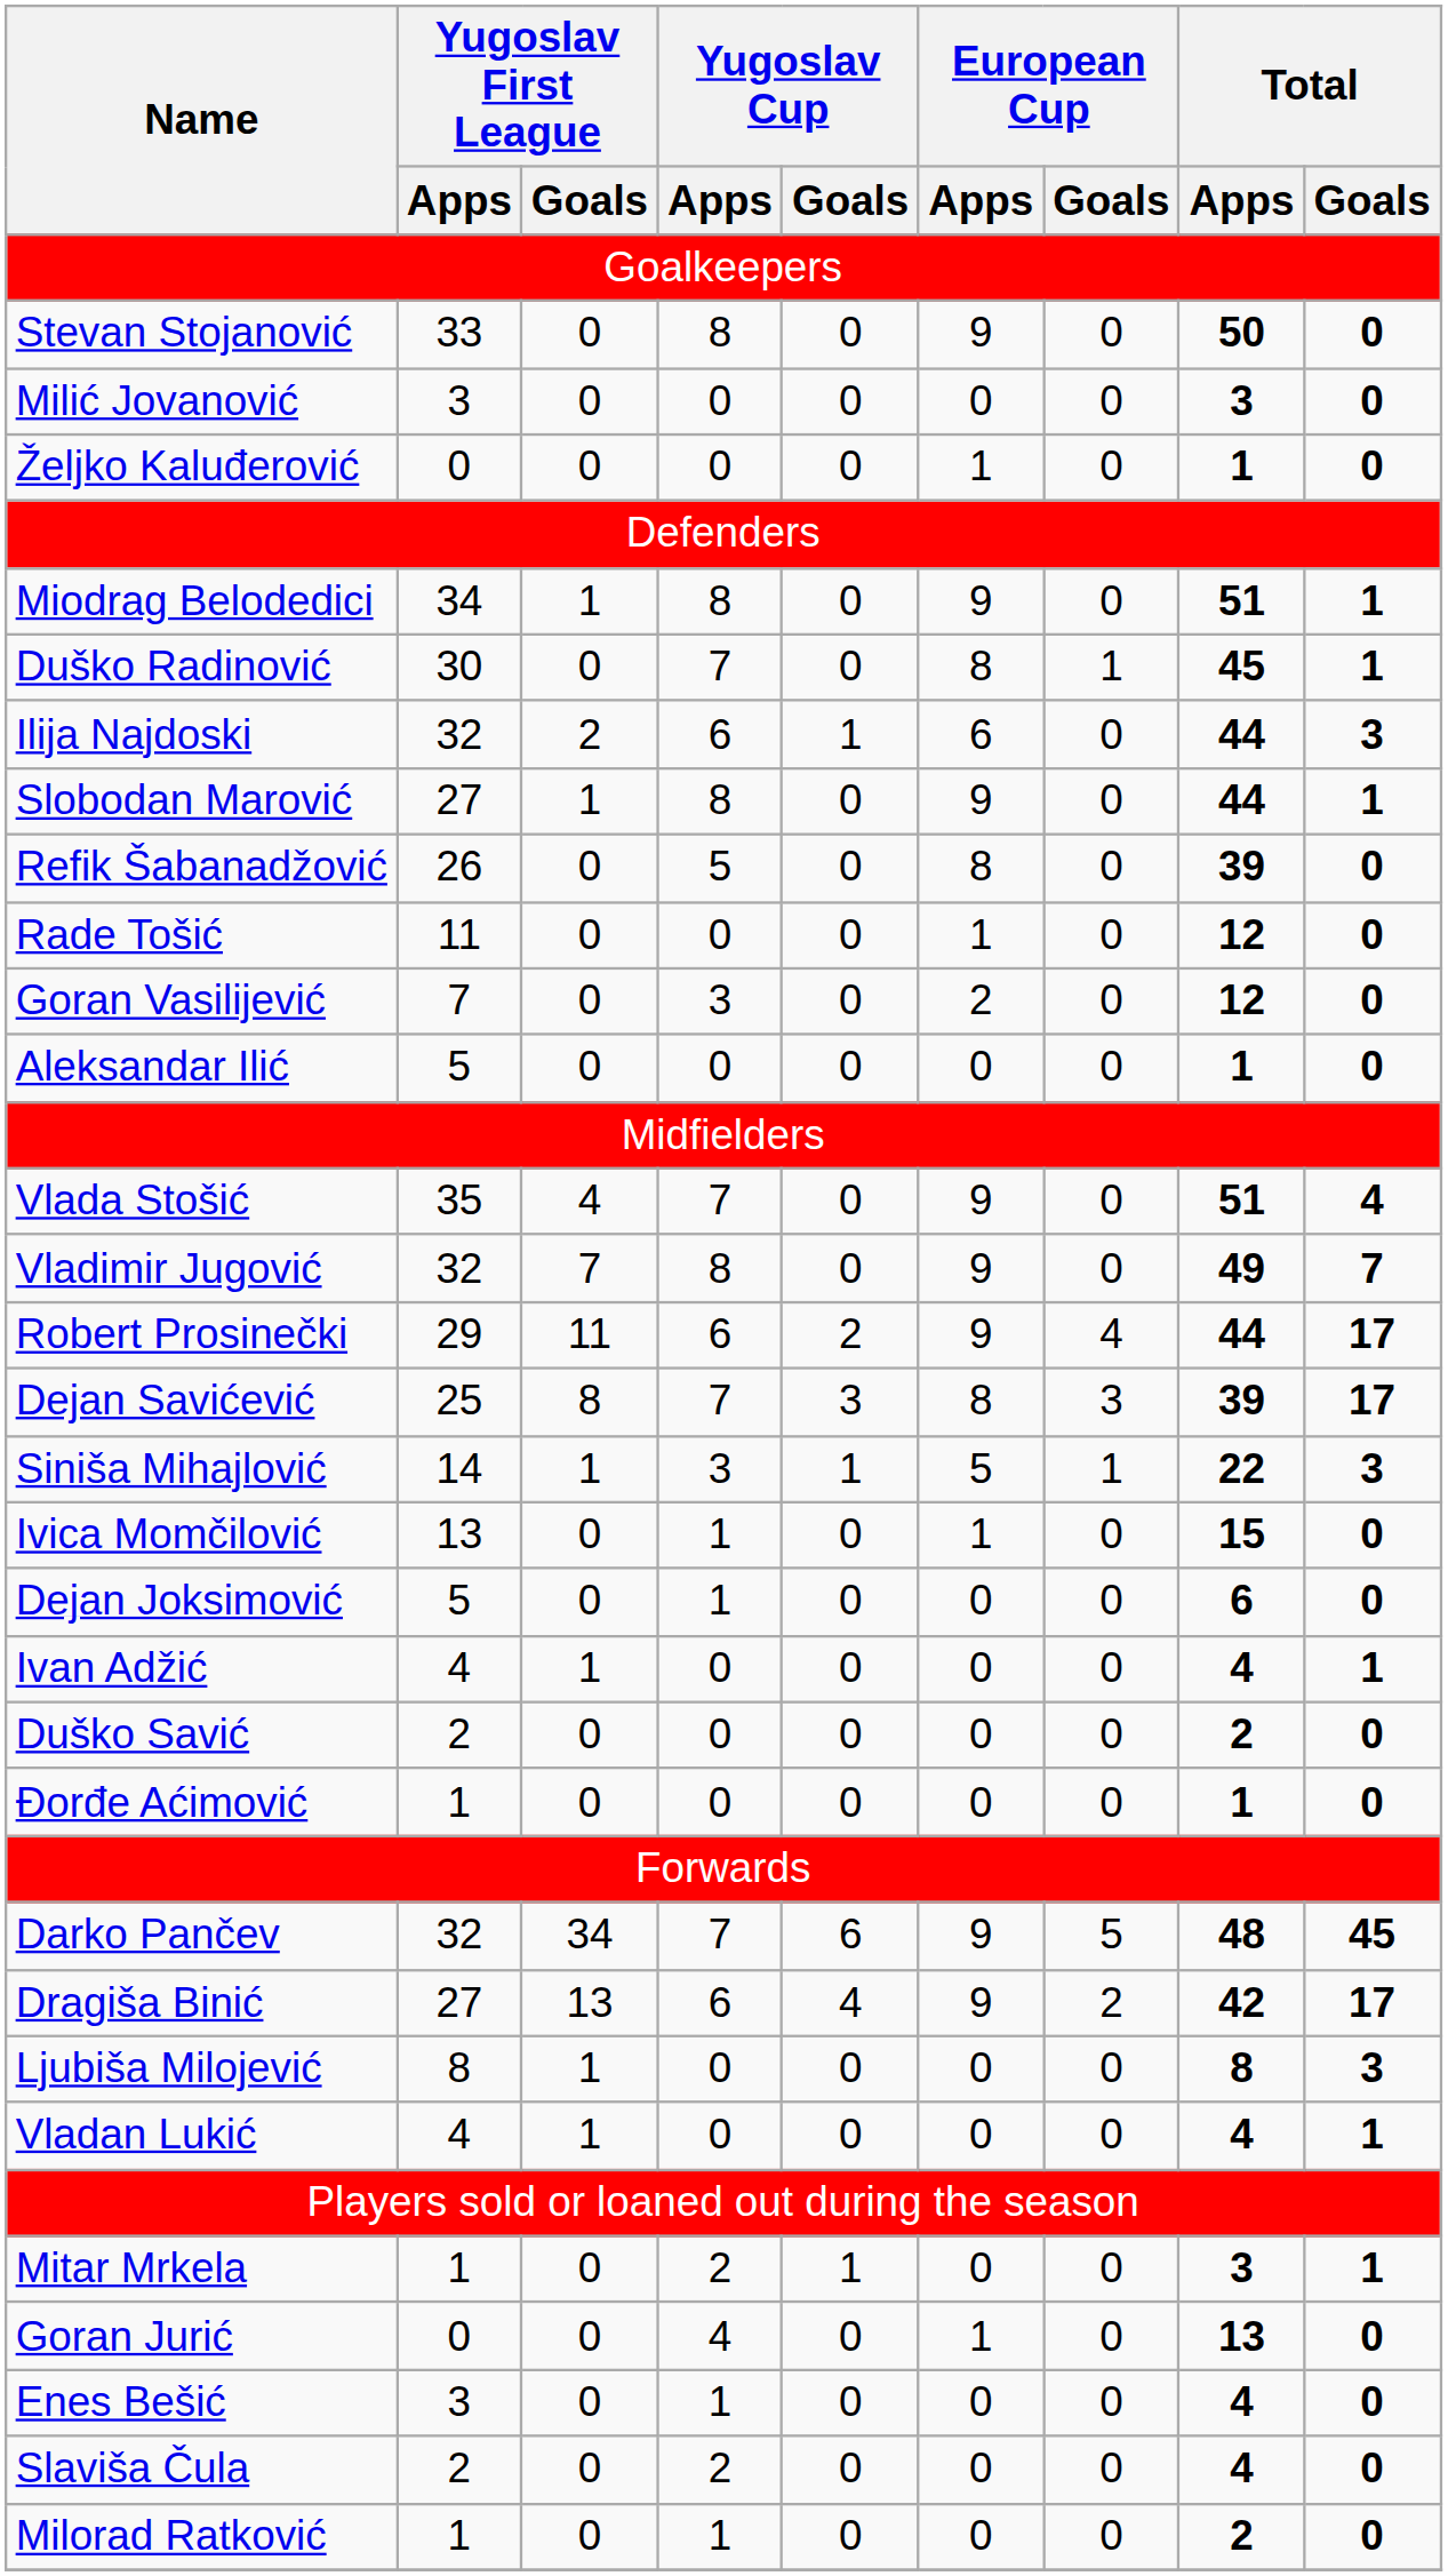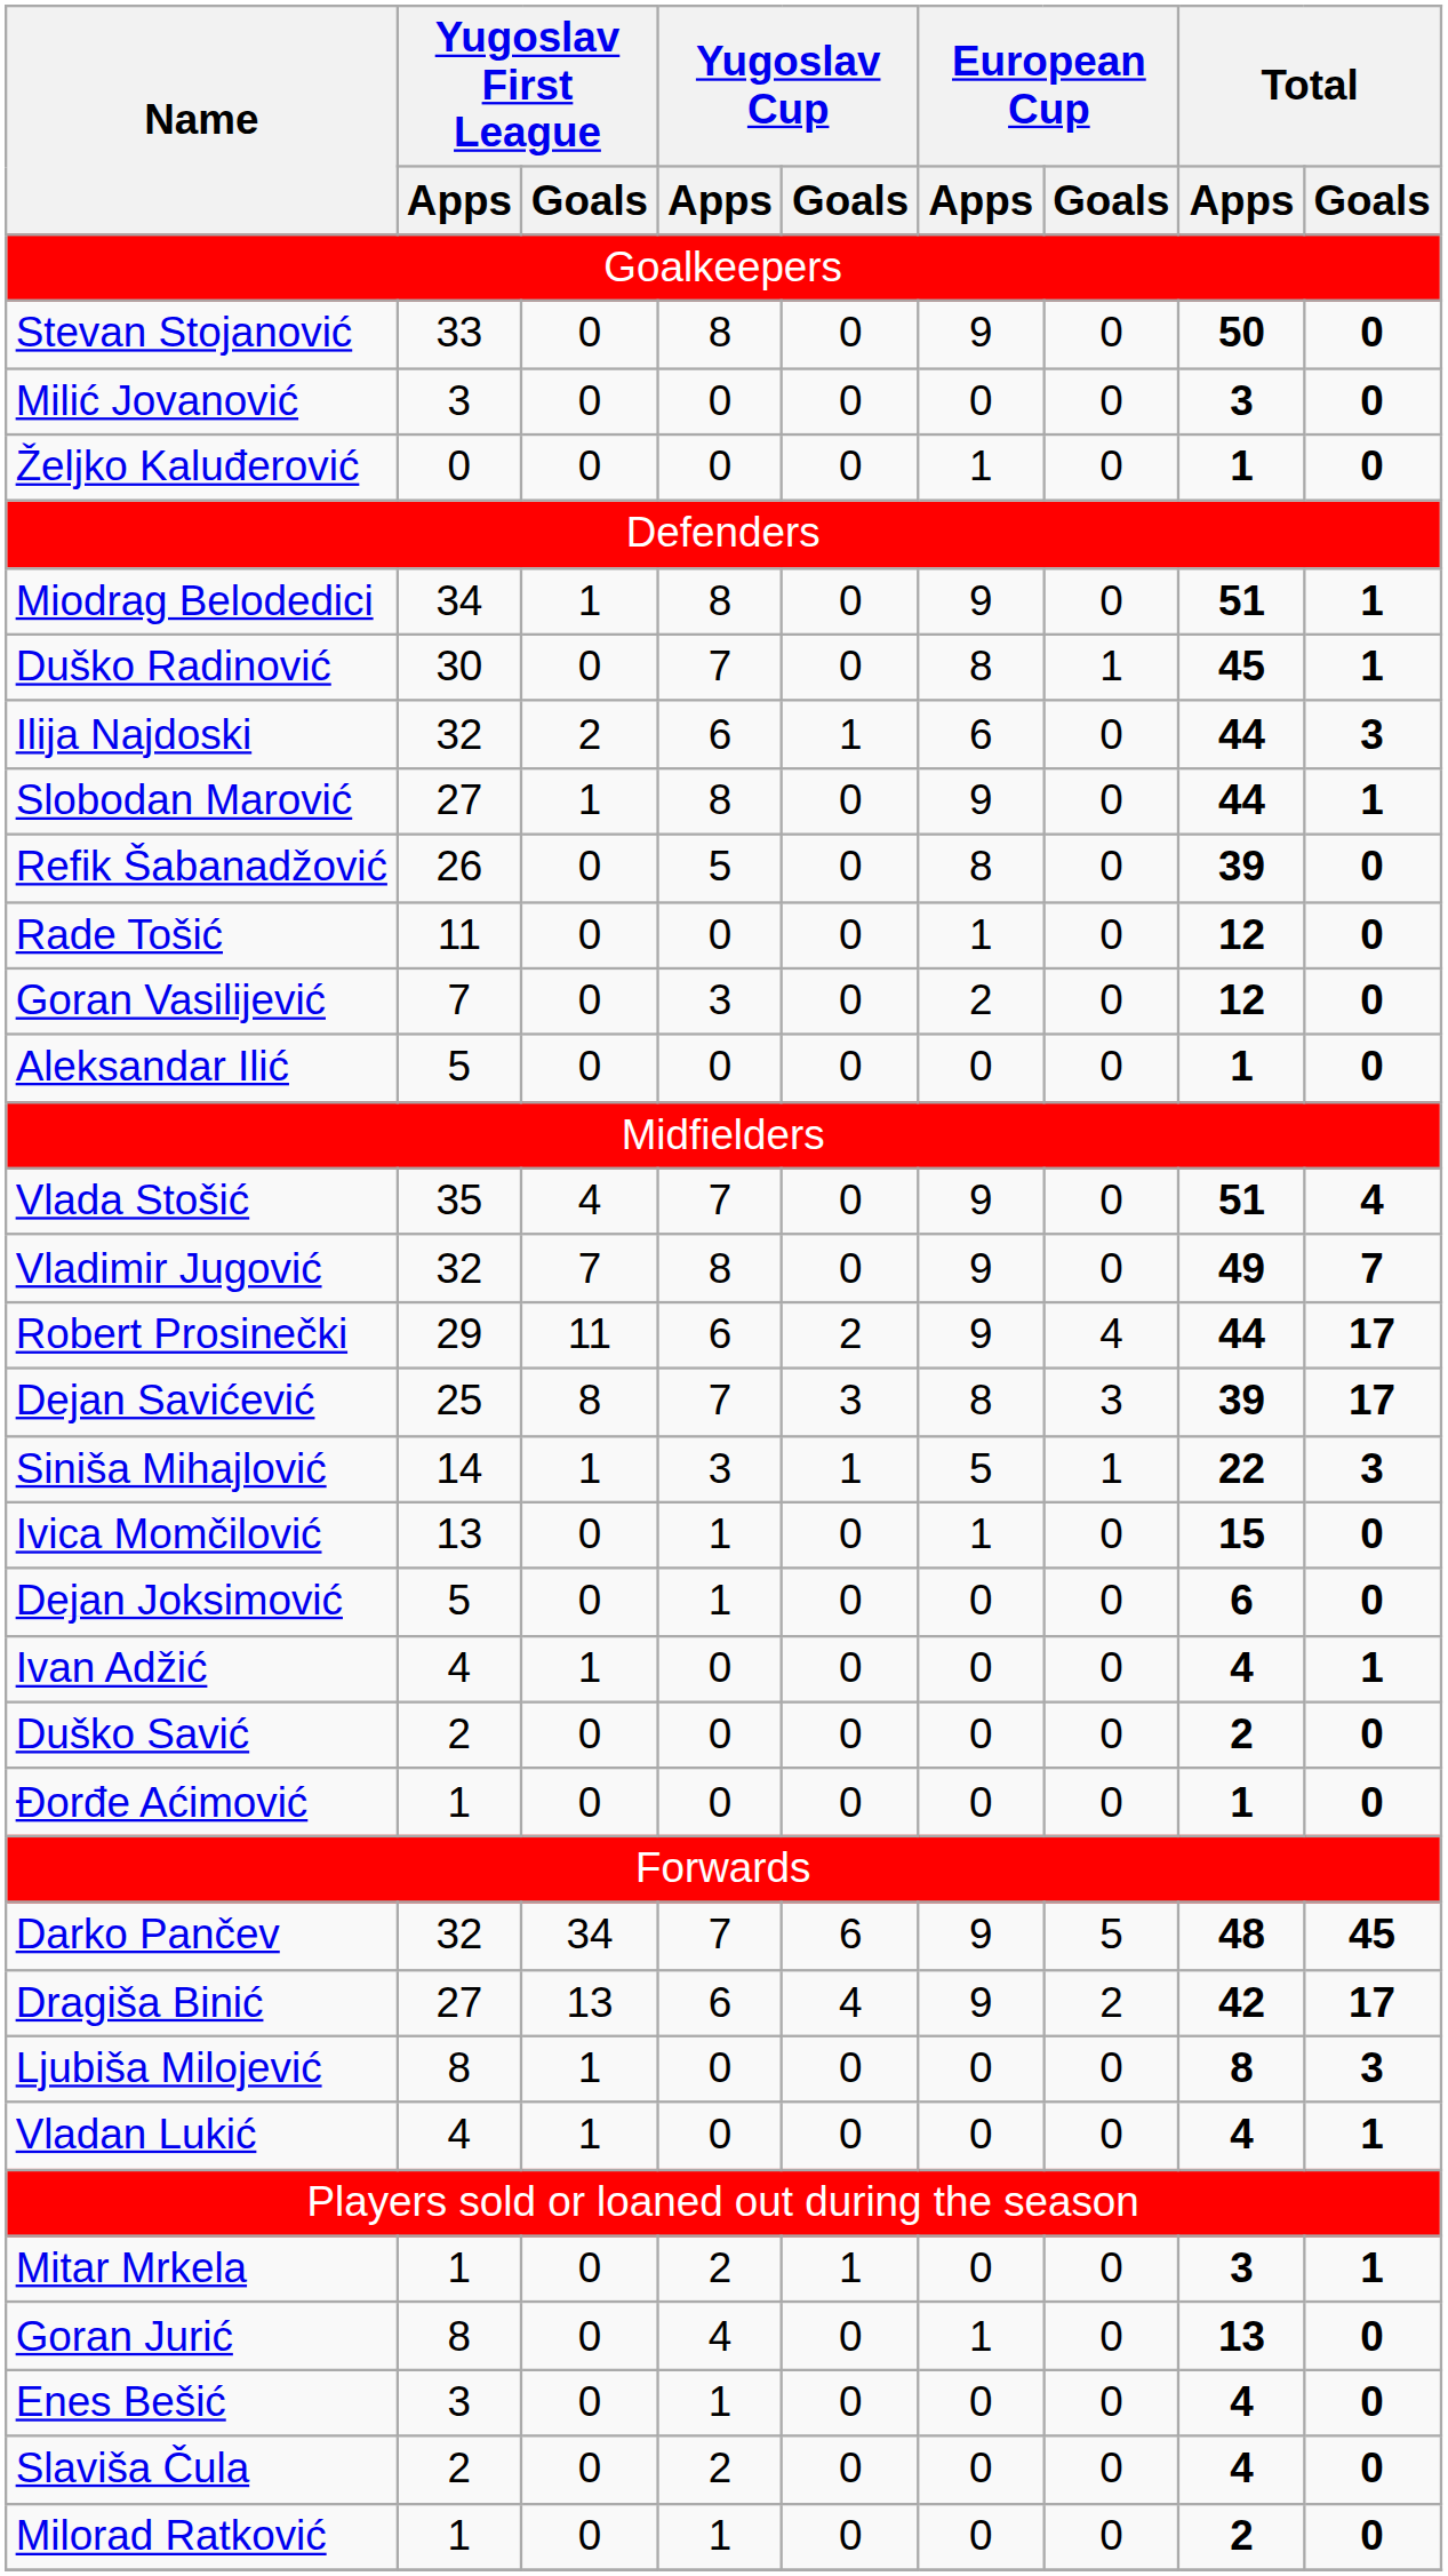 <table class="wikitable" style="text-align:center">
 <tr>
 <th rowspan="2">Name</th>
 <th colspan="2" width="85"><a href='#'>Yugoslav First League</a></th>
 <th colspan="2" width="85"><a href='#'>Yugoslav Cup</a></th>
 <th colspan="2" width="85"><a href='#'>European Cup</a></th>
 <th colspan="2" width="85">Total</th>
 </tr>
 <tr>
 <th>Apps</th>
 <th>Goals</th>
 <th>Apps</th>
 <th>Goals</th>
 <th>Apps</th>
 <th>Goals</th>
 <th>Apps</th>
 <th>Goals</th>
 </tr>
 <tr>
 <td style="background: red;color:white" align=center colspan="15">Goalkeepers</td>
 </tr>
 <tr>
 <td align="left"> <a href='#'>Stevan Stojanović</a></td>
 <td>33</td>
 <td>0</td>
 <td>8</td>
 <td>0</td>
 <td>9</td>
 <td>0</td>
 <td><strong>50</strong></td>
 <td><strong>0</strong></td>
 </tr>
 <tr>
 <td align="left"> <a href='#'>Milić Jovanović</a></td>
 <td>3</td>
 <td>0</td>
 <td>0</td>
 <td>0</td>
 <td>0</td>
 <td>0</td>
 <td><strong>3</strong></td>
 <td><strong>0</strong></td>
 </tr>
 <tr>
 <td align="left"> <a href='#'>Željko Kaluđerović</a></td>
 <td>0</td>
 <td>0</td>
 <td>0</td>
 <td>0</td>
 <td>1</td>
 <td>0</td>
 <td><strong>1</strong></td>
 <td><strong>0</strong></td>
 </tr>
 <tr>
 <td align=center colspan="15" style="background: red;color:white">Defenders</td>
 </tr>
 <tr>
 <td align="left"> <a href='#'>Miodrag Belodedici</a></td>
 <td>34</td>
 <td>1</td>
 <td>8</td>
 <td>0</td>
 <td>9</td>
 <td>0</td>
 <td><strong>51</strong></td>
 <td><strong>1</strong></td>
 </tr>
 <tr>
 <td align="left"> <a href='#'>Duško Radinović</a></td>
 <td>30</td>
 <td>0</td>
 <td>7</td>
 <td>0</td>
 <td>8</td>
 <td>1</td>
 <td><strong>45</strong></td>
 <td><strong>1</strong></td>
 </tr>
 <tr>
 <td align="left"> <a href='#'>Ilija Najdoski</a></td>
 <td>32</td>
 <td>2</td>
 <td>6</td>
 <td>1</td>
 <td>6</td>
 <td>0</td>
 <td><strong>44</strong></td>
 <td><strong>3</strong></td>
 </tr>
 <tr>
 <td align="left"> <a href='#'>Slobodan Marović</a></td>
 <td>27</td>
 <td>1</td>
 <td>8</td>
 <td>0</td>
 <td>9</td>
 <td>0</td>
 <td><strong>44</strong></td>
 <td><strong>1</strong></td>
 </tr>
 <tr>
 <td align="left"> <a href='#'>Refik Šabanadžović</a></td>
 <td>26</td>
 <td>0</td>
 <td>5</td>
 <td>0</td>
 <td>8</td>
 <td>0</td>
 <td><strong>39</strong></td>
 <td><strong>0</strong></td>
 </tr>
 <tr>
 <td align="left"> <a href='#'>Rade Tošić</a></td>
 <td>11</td>
 <td>0</td>
 <td>0</td>
 <td>0</td>
 <td>1</td>
 <td>0</td>
 <td><strong>12</strong></td>
 <td><strong>0</strong></td>
 </tr>
 <tr>
 <td align="left"> <a href='#'>Goran Vasilijević</a></td>
 <td>7</td>
 <td>0</td>
 <td>3</td>
 <td>0</td>
 <td>2</td>
 <td>0</td>
 <td><strong>12</strong></td>
 <td><strong>0</strong></td>
 </tr>
 <tr>
 <td align="left"> <a href='#'>Aleksandar Ilić</a></td>
 <td>5</td>
 <td>0</td>
 <td>0</td>
 <td>0</td>
 <td>0</td>
 <td>0</td>
 <td><strong>1</strong></td>
 <td><strong>0</strong></td>
 </tr>
 <tr>
 <td align=center colspan="15" style="background: red;color:white">Midfielders</td>
 </tr>
 <tr>
 <td align="left"> <a href='#'>Vlada Stošić</a></td>
 <td>35</td>
 <td>4</td>
 <td>7</td>
 <td>0</td>
 <td>9</td>
 <td>0</td>
 <td><strong>51</strong></td>
 <td><strong>4</strong></td>
 </tr>
 <tr>
 <td align="left"> <a href='#'>Vladimir Jugović</a></td>
 <td>32</td>
 <td>7</td>
 <td>8</td>
 <td>0</td>
 <td>9</td>
 <td>0</td>
 <td><strong>49</strong></td>
 <td><strong>7</strong></td>
 </tr>
 <tr>
 <td align="left"> <a href='#'>Robert Prosinečki</a></td>
 <td>29</td>
 <td>11</td>
 <td>6</td>
 <td>2</td>
 <td>9</td>
 <td>4</td>
 <td><strong>44</strong></td>
 <td><strong>17</strong></td>
 </tr>
 <tr>
 <td align="left"> <a href='#'>Dejan Savićević</a></td>
 <td>25</td>
 <td>8</td>
 <td>7</td>
 <td>3</td>
 <td>8</td>
 <td>3</td>
 <td><strong>39</strong></td>
 <td><strong>17</strong></td>
 </tr>
 <tr>
 <td align="left"> <a href='#'>Siniša Mihajlović</a></td>
 <td>14</td>
 <td>1</td>
 <td>3</td>
 <td>1</td>
 <td>5</td>
 <td>1</td>
 <td><strong>22</strong></td>
 <td><strong>3</strong></td>
 </tr>
 <tr>
 <td align="left"> <a href='#'>Ivica Momčilović</a></td>
 <td>13</td>
 <td>0</td>
 <td>1</td>
 <td>0</td>
 <td>1</td>
 <td>0</td>
 <td><strong>15</strong></td>
 <td><strong>0</strong></td>
 </tr>
 <tr>
 <td align="left"> <a href='#'>Dejan Joksimović</a></td>
 <td>5</td>
 <td>0</td>
 <td>1</td>
 <td>0</td>
 <td>0</td>
 <td>0</td>
 <td><strong>6</strong></td>
 <td><strong>0</strong></td>
 </tr>
 <tr>
 <td align="left"> <a href='#'>Ivan Adžić</a></td>
 <td>4</td>
 <td>1</td>
 <td>0</td>
 <td>0</td>
 <td>0</td>
 <td>0</td>
 <td><strong>4</strong></td>
 <td><strong>1</strong></td>
 </tr>
 <tr>
 <td align="left"> <a href='#'>Duško Savić</a></td>
 <td>2</td>
 <td>0</td>
 <td>0</td>
 <td>0</td>
 <td>0</td>
 <td>0</td>
 <td><strong>2</strong></td>
 <td><strong>0</strong></td>
 </tr>
 <tr>
 <td align="left"> <a href='#'>Đorđe Aćimović</a></td>
 <td>1</td>
 <td>0</td>
 <td>0</td>
 <td>0</td>
 <td>0</td>
 <td>0</td>
 <td><strong>1</strong></td>
 <td><strong>0</strong></td>
 </tr>
 <tr>
 <td align=center colspan="15" style="background: red;color:white">Forwards</td>
 </tr>
 <tr>
 <td align="left"> <a href='#'>Darko Pančev</a></td>
 <td>32</td>
 <td>34</td>
 <td>7</td>
 <td>6</td>
 <td>9</td>
 <td>5</td>
 <td><strong>48</strong></td>
 <td><strong>45</strong></td>
 </tr>
 <tr>
 <td align="left"> <a href='#'>Dragiša Binić</a></td>
 <td>27</td>
 <td>13</td>
 <td>6</td>
 <td>4</td>
 <td>9</td>
 <td>2</td>
 <td><strong>42</strong></td>
 <td><strong>17</strong></td>
 </tr>
 <tr>
 <td align="left"> <a href='#'>Ljubiša Milojević</a></td>
 <td>8</td>
 <td>1</td>
 <td>0</td>
 <td>0</td>
 <td>0</td>
 <td>0</td>
 <td><strong>8</strong></td>
 <td><strong>3</strong></td>
 </tr>
 <tr>
 <td align="left"> <a href='#'>Vladan Lukić</a></td>
 <td>4</td>
 <td>1</td>
 <td>0</td>
 <td>0</td>
 <td>0</td>
 <td>0</td>
 <td><strong>4</strong></td>
 <td><strong>1</strong></td>
 </tr>
 <tr>
 <td align=center colspan="15" style="background: red;color:white">Players sold or loaned out during the season</td>
 </tr>
 <tr>
 <td align="left"> <a href='#'>Mitar Mrkela</a></td>
 <td>1</td>
 <td>0</td>
 <td>2</td>
 <td>1</td>
 <td>0</td>
 <td>0</td>
 <td><strong>3</strong></td>
 <td><strong>1</strong></td>
 </tr>
 <tr>
 <td align="left"> <a href='#'>Goran Jurić</a></td>
-<td>0</td>
+<td>8</td>
 <td>0</td>
 <td>4</td>
 <td>0</td>
 <td>1</td>
 <td>0</td>
 <td><strong>13</strong></td>
 <td><strong>0</strong></td>
 </tr>
 <tr>
 <td align="left"> <a href='#'>Enes Bešić</a></td>
 <td>3</td>
 <td>0</td>
 <td>1</td>
 <td>0</td>
 <td>0</td>
 <td>0</td>
 <td><strong>4</strong></td>
 <td><strong>0</strong></td>
 </tr>
 <tr>
 <td align="left"> <a href='#'>Slaviša Čula</a></td>
 <td>2</td>
 <td>0</td>
 <td>2</td>
 <td>0</td>
 <td>0</td>
 <td>0</td>
 <td><strong>4</strong></td>
 <td><strong>0</strong></td>
 </tr>
 <tr>
 <td align="left"> <a href='#'>Milorad Ratković</a></td>
 <td>1</td>
 <td>0</td>
 <td>1</td>
 <td>0</td>
 <td>0</td>
 <td>0</td>
 <td><strong>2</strong></td>
 <td><strong>0</strong></td>
 </tr>
 <tr>
 </tr>
 </table>
